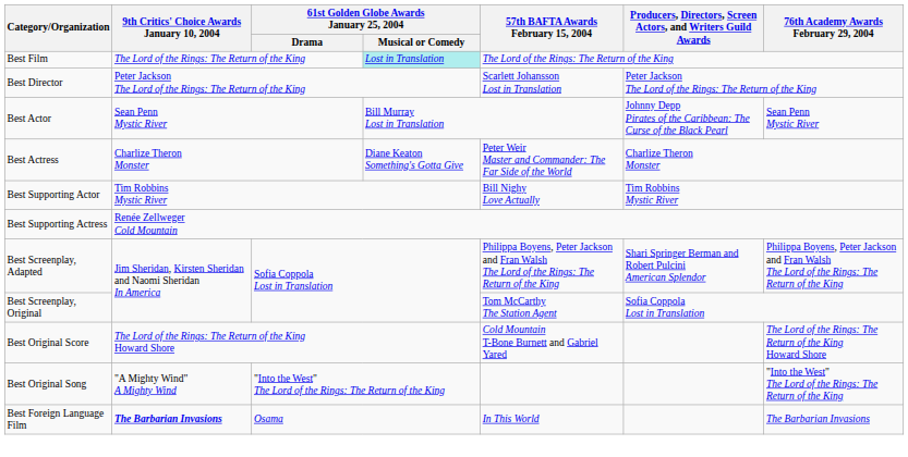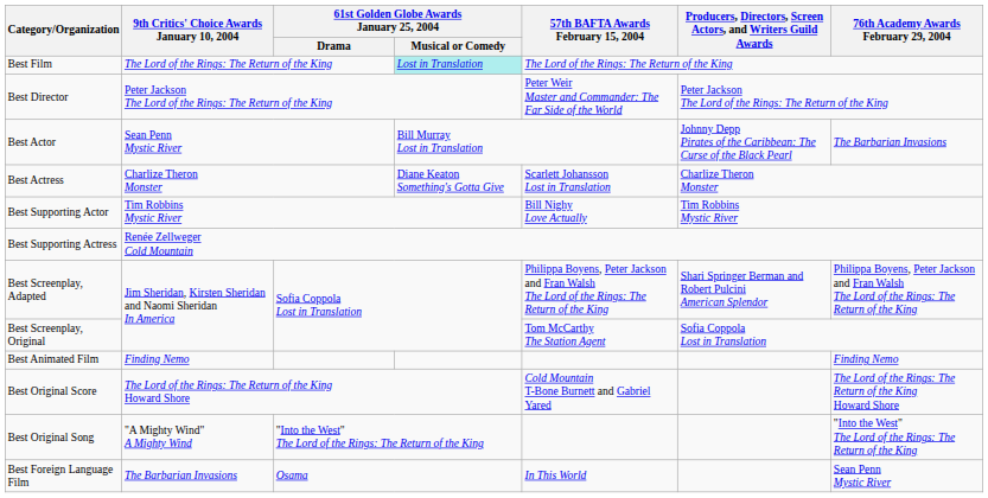 <table class="wikitable" style="font-size: 90%;">
 <tr>
 <th rowspan="2" style="width:20px;">Category/Organization</th>
 <th rowspan="2" style="width:250px;"><a href='#'>9th Critics' Choice Awards</a><br> January 10, 2004</th>
 <th colspan="2" style="width:250px;"><a href='#'>61st Golden Globe Awards</a><br>January 25, 2004</th>
 <th rowspan="2" style="width:250px;"><a href='#'>57th BAFTA Awards</a><br>February 15, 2004</th>
 <th rowspan="2" style="width:250px;"><a href='#'>Producers</a>, <a href='#'>Directors</a>, <a href='#'>Screen Actors</a>, and <a href='#'>Writers Guild Awards</a></th>
 <th rowspan="2" style="width:250px;"><a href='#'>76th Academy Awards</a><br> February 29, 2004</th>
 </tr>
 <tr>
 <th width=200>Drama</th>
 <th style="width:200px;">Musical or Comedy</th>
 </tr>
 <tr>
 <td>Best Film</td>
 <td colspan="2"><em><a href='#'>The Lord of the Rings: The Return of the King</a></em></td>
 <td style="background: paleturquoise;"><em><a href='#'>Lost in Translation</a></em></td>
 <td colspan=3><em><a href='#'>The Lord of the Rings: The Return of the King</a></em></td>
 </tr>
 <tr>
 <td>Best Director</td>
 <td colspan="3"><a href='#'>Peter Jackson</a><br><em><a href='#'>The Lord of the Rings: The Return of the King</a></em></td>
-<td><a href='#'>Scarlett Johansson</a><br><em><a href='#'>Lost in Translation</a></em></td>
+<td><a href='#'>Peter Weir</a><br><em><a href='#'>Master and Commander: The Far Side of the World</a></em></td>
 <td colspan=2><a href='#'>Peter Jackson</a><br><em><a href='#'>The Lord of the Rings: The Return of the King</a></em></td>
 </tr>
 <tr>
 <td>Best Actor</td>
 <td colspan="2"><a href='#'>Sean Penn</a><br><em><a href='#'>Mystic River</a></em></td>
 <td colspan="2"><a href='#'>Bill Murray</a><br><em><a href='#'>Lost in Translation</a></em></td>
 <td><a href='#'>Johnny Depp</a><br><em><a href='#'>Pirates of the Caribbean: The Curse of the Black Pearl</a></em></td>
-<td><a href='#'>Sean Penn</a><br><em><a href='#'>Mystic River</a></em></td>
+<td><em><a href='#'>The Barbarian Invasions</a></em></td>
 </tr>
 <tr>
 <td>Best Actress</td>
 <td colspan="2"><a href='#'>Charlize Theron</a><br><em><a href='#'>Monster</a></em></td>
 <td><a href='#'>Diane Keaton</a><br><em><a href='#'>Something's Gotta Give</a></em></td>
-<td><a href='#'>Peter Weir</a><br><em><a href='#'>Master and Commander: The Far Side of the World</a></em></td>
+<td><a href='#'>Scarlett Johansson</a><br><em><a href='#'>Lost in Translation</a></em></td>
 <td colspan="2"><a href='#'>Charlize Theron</a><br><em><a href='#'>Monster</a></em></td>
 </tr>
 <tr>
 <td>Best Supporting Actor</td>
 <td colspan="3"><a href='#'>Tim Robbins</a><br><em><a href='#'>Mystic River</a></em></td>
 <td><a href='#'>Bill Nighy</a><br><em><a href='#'>Love Actually</a></em></td>
 <td colspan="2"><a href='#'>Tim Robbins</a><br><em><a href='#'>Mystic River</a></em></td>
 </tr>
 <tr>
 <td>Best Supporting Actress</td>
 <td colspan="6"><a href='#'>Renée Zellweger</a><br><em><a href='#'>Cold Mountain</a></em></td>
 </tr>
 <tr>
 <td>Best Screenplay, Adapted</td>
 <td rowspan="2"><a href='#'>Jim Sheridan</a>, <a href='#'>Kirsten Sheridan</a> and Naomi Sheridan<br><em><a href='#'>In America</a></em></td>
 <td rowspan="2" colspan="2"><a href='#'>Sofia Coppola</a><br><em><a href='#'>Lost in Translation</a></em></td>
 <td><a href='#'>Philippa Boyens</a>, <a href='#'>Peter Jackson</a> and <a href='#'>Fran Walsh</a><br><em><a href='#'>The Lord of the Rings: The Return of the King</a></em></td>
 <td><a href='#'>Shari Springer Berman and Robert Pulcini</a><br><em><a href='#'>American Splendor</a></em></td>
 <td><a href='#'>Philippa Boyens</a>, <a href='#'>Peter Jackson</a> and <a href='#'>Fran Walsh</a><br><em><a href='#'>The Lord of the Rings: The Return of the King</a></em></td>
 </tr>
 <tr>
 <td>Best Screenplay, Original</td>
 <td><a href='#'>Tom McCarthy</a><br><em><a href='#'>The Station Agent</a></em></td>
 <td colspan=2><a href='#'>Sofia Coppola</a><br><em><a href='#'>Lost in Translation</a></em></td>
 </tr>
 <tr>
+<td>Best Animated Film</td>
+<td><em><a href='#'>Finding Nemo</a></em></td>
+<td></td>
+<td></td>
+<td></td>
+<td></td>
+<td><em><a href='#'>Finding Nemo</a></em></td>
+</tr>
+<tr>
 <td>Best Original Score</td>
 <td colspan="3"><em><a href='#'>The Lord of the Rings: The Return of the King</a></em><br><a href='#'>Howard Shore</a></td>
 <td><em><a href='#'>Cold Mountain</a></em><br><a href='#'>T-Bone Burnett</a> and <a href='#'>Gabriel Yared</a></td>
 <td></td>
 <td><em><a href='#'>The Lord of the Rings: The Return of the King</a></em><br><a href='#'>Howard Shore</a></td>
 </tr>
 <tr>
 <td>Best Original Song</td>
 <td>"A Mighty Wind"<br><em><a href='#'>A Mighty Wind</a></em></td>
 <td colspan="2">"<a href='#'>Into the West</a>"<br><em><a href='#'>The Lord of the Rings: The Return of the King</a></em></td>
 <td></td>
 <td></td>
 <td>"<a href='#'>Into the West</a>"<br><em><a href='#'>The Lord of the Rings: The Return of the King</a></em></td>
 </tr>
 <tr>
 <td>Best Foreign Language Film</td>
-<td><strong><em><a href='#'>The Barbarian Invasions</a></em></strong></td>
+<td><em><a href='#'>The Barbarian Invasions</a></em></td>
 <td colspan="2"><em><a href='#'>Osama</a></em></td>
 <td><em><a href='#'>In This World</a></em></td>
 <td></td>
-<td><em><a href='#'>The Barbarian Invasions</a></em></td>
+<td><a href='#'>Sean Penn</a><br><em><a href='#'>Mystic River</a></em></td>
 </tr>
 </table>
